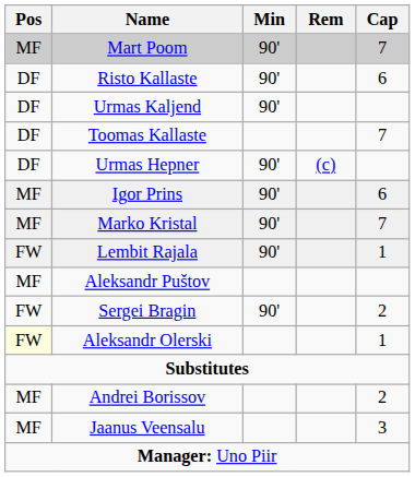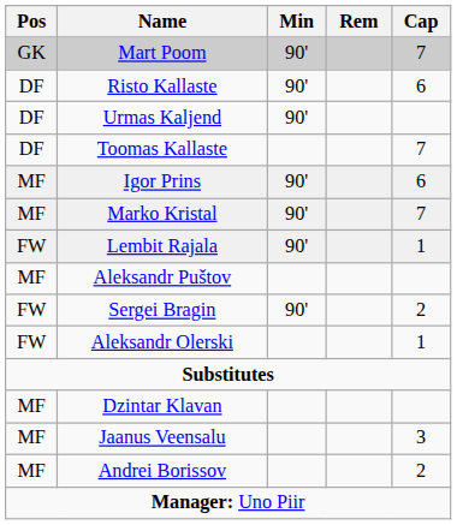 <table class="wikitable collapsible collapsed" align="center" style="font-size:85%; text-align:center;" width="50%">
 <tr>
 <th>Pos</th>
 <th width=140>Name</th>
 <th>Min</th>
 <th>Rem</th>
 <th>Cap</th>
 </tr>
 <tr bgcolor="cccccc">
-<td>MF</td>
+<td>GK</td>
 <td><a href='#'>Mart Poom</a></td>
 <td>90'</td>
 <td></td>
 <td>7</td>
 </tr>
 <tr>
 <td>DF</td>
 <td><a href='#'>Risto Kallaste</a></td>
 <td>90'</td>
 <td></td>
 <td>6</td>
 </tr>
 <tr>
 <td>DF</td>
 <td><a href='#'>Urmas Kaljend</a></td>
 <td>90'</td>
 <td></td>
 <td></td>
 </tr>
 <tr>
 <td>DF</td>
 <td><a href='#'>Toomas Kallaste</a></td>
 <td></td>
 <td></td>
 <td>7</td>
-</tr>
-<tr>
-<td>DF</td>
-<td><a href='#'>Urmas Hepner</a></td>
-<td>90'</td>
-<td><a href='#'>(c)</a></td>
-<td></td>
 </tr>
 <tr bgcolor="#F0F0F0">
 <td>MF</td>
 <td><a href='#'>Igor Prins</a></td>
 <td>90'</td>
 <td></td>
 <td>6</td>
 </tr>
 <tr bgcolor="#F0F0F0">
 <td>MF</td>
 <td><a href='#'>Marko Kristal</a></td>
 <td>90'</td>
 <td></td>
 <td>7</td>
 </tr>
 <tr bgcolor="#F0F0F0">
 <td>FW</td>
 <td><a href='#'>Lembit Rajala</a></td>
 <td>90'</td>
 <td></td>
 <td>1</td>
 </tr>
 <tr>
 <td>MF</td>
 <td><a href='#'>Aleksandr Puštov</a></td>
 <td></td>
 <td></td>
 <td></td>
 </tr>
 <tr>
 <td>FW</td>
 <td><a href='#'>Sergei Bragin</a></td>
 <td>90'</td>
 <td></td>
 <td>2</td>
 </tr>
 <tr>
-<td style="background: lightyellow;">FW</td>
+<td>FW</td>
 <td><a href='#'>Aleksandr Olerski</a></td>
 <td></td>
 <td></td>
 <td>1</td>
 </tr>
 <tr>
 <td colspan=5 align=center><strong>Substitutes</strong></td>
 </tr>
 <tr>
 <td>MF</td>
-<td><a href='#'>Andrei Borissov</a></td>
+<td><a href='#'>Dzintar Klavan</a></td>
 <td></td>
 <td></td>
-<td>2</td>
+<td></td>
 </tr>
 <tr>
 <td>MF</td>
 <td><a href='#'>Jaanus Veensalu</a></td>
 <td></td>
 <td></td>
 <td>3</td>
 </tr>
 <tr>
+<td>MF</td>
+<td><a href='#'>Andrei Borissov</a></td>
+<td></td>
+<td></td>
+<td>2</td>
+</tr>
+<tr>
 <td colspan=5 align=center><strong>Manager:</strong>  <a href='#'>Uno Piir</a></td>
 </tr>
 </table>
